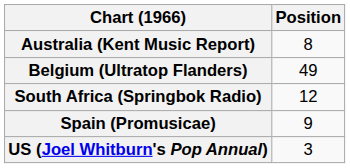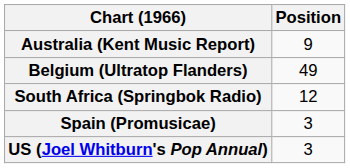 <table class="wikitable sortable plainrowheaders" style="text-align:center">
 <tr>
 <th>Chart (1966)</th>
 <th>Position</th>
 </tr>
 <tr>
 <th scope="row">Australia (Kent Music Report)</th>
-<td>8</td>
+<td>9</td>
 </tr>
 <tr>
 <th scope="row">Belgium (Ultratop Flanders)</th>
 <td>49</td>
 </tr>
 <tr>
 <th scope="row">South Africa (Springbok Radio)</th>
 <td>12</td>
 </tr>
 <tr>
 <th scope="row">Spain (Promusicae)</th>
-<td>9</td>
+<td>3</td>
 </tr>
 <tr>
 <th scope="row">US (<a href='#'>Joel Whitburn</a>'s <em>Pop Annual</em>)</th>
 <td>3</td>
 </tr>
 </table>
